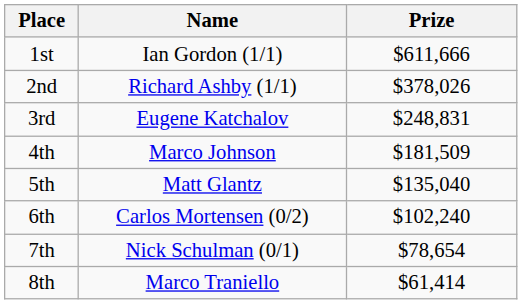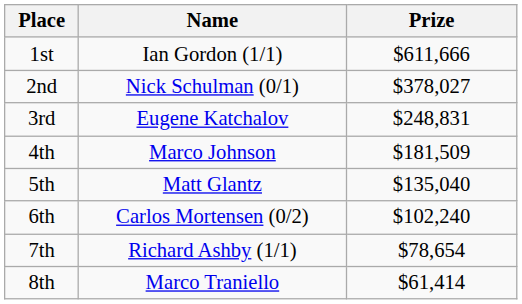 <table class="wikitable">
 <tr>
 <th width="50">Place</th>
 <th width="200">Name</th>
 <th width="125">Prize</th>
 </tr>
 <tr>
 <td align = "center">1st</td>
 <td align = "center">Ian Gordon (1/1)</td>
 <td align = "center">$611,666</td>
 </tr>
 <tr>
 <td align = "center">2nd</td>
-<td align = "center"><a href='#'>Richard Ashby</a> (1/1)</td>
-<td align = "center">$378,026</td>
+<td align = "center"><a href='#'>Nick Schulman</a> (0/1)</td>
+<td align = "center">$378,027</td>
 </tr>
 <tr>
 <td align = "center">3rd</td>
 <td align = "center"><a href='#'>Eugene Katchalov</a></td>
 <td align = "center">$248,831</td>
 </tr>
 <tr>
 <td align = "center">4th</td>
 <td align = "center"><a href='#'>Marco Johnson</a></td>
 <td align = "center">$181,509</td>
 </tr>
 <tr>
 <td align = "center">5th</td>
 <td align = "center"><a href='#'>Matt Glantz</a></td>
 <td align = "center">$135,040</td>
 </tr>
 <tr>
 <td align = "center">6th</td>
 <td align = "center"><a href='#'>Carlos Mortensen</a> (0/2)</td>
 <td align = "center">$102,240</td>
 </tr>
 <tr>
 <td align = "center">7th</td>
-<td align = "center"><a href='#'>Nick Schulman</a> (0/1)</td>
+<td align = "center"><a href='#'>Richard Ashby</a> (1/1)</td>
 <td align = "center">$78,654</td>
 </tr>
 <tr>
 <td align = "center">8th</td>
 <td align = "center"><a href='#'>Marco Traniello</a></td>
 <td align = "center">$61,414</td>
 </tr>
 </table>
